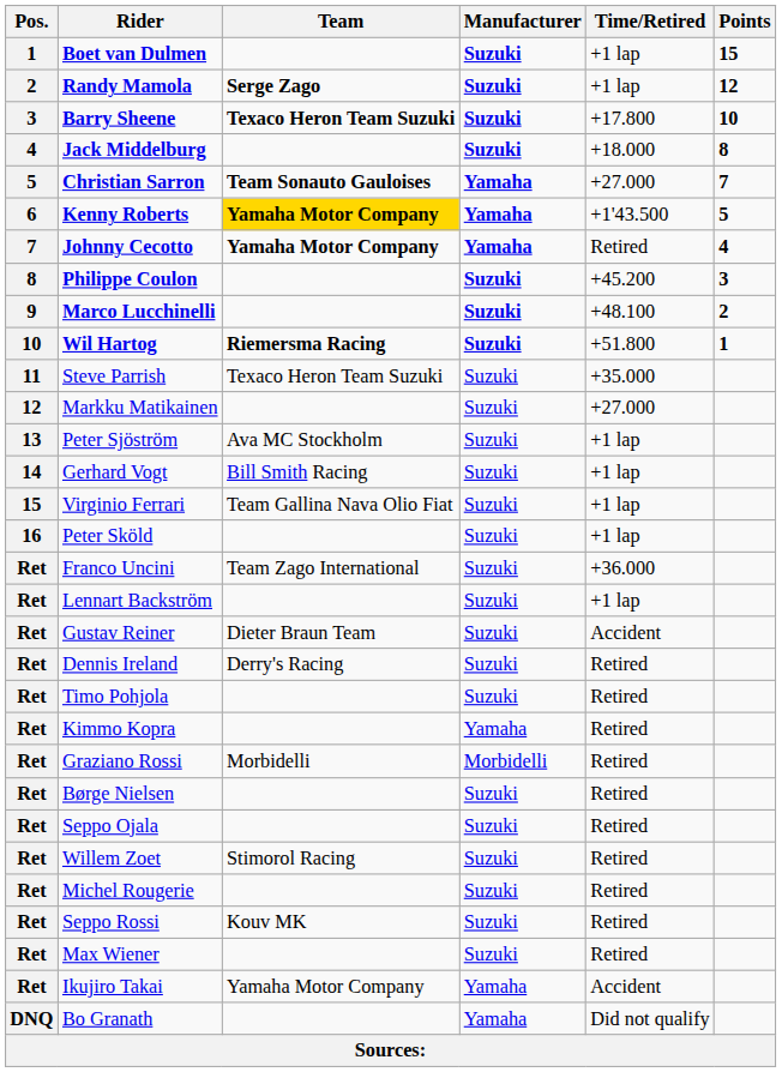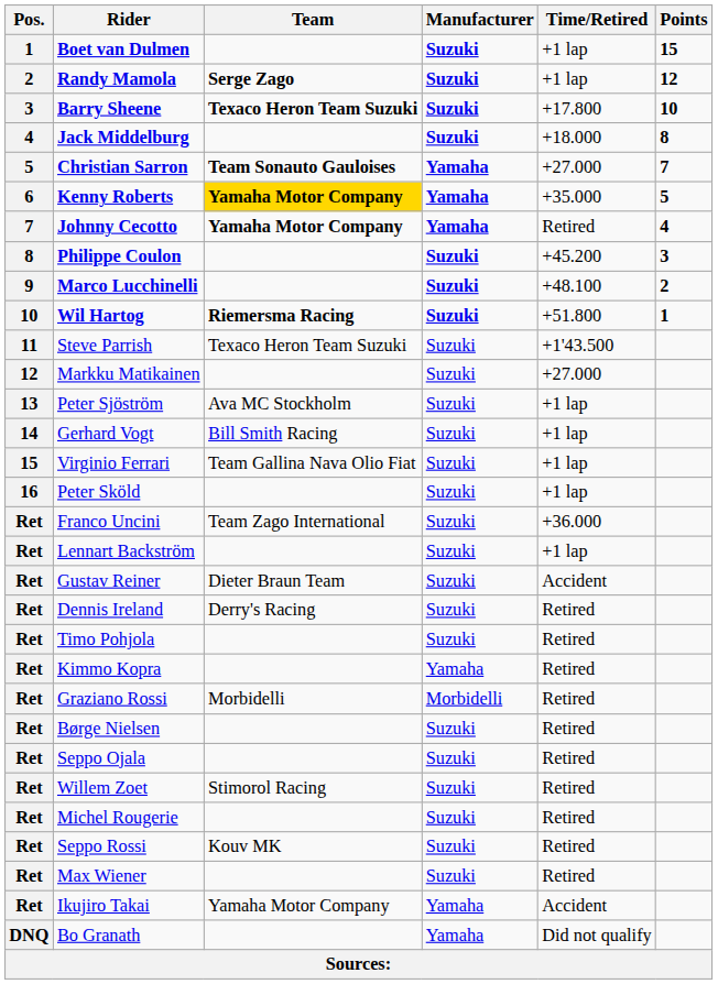 <table class="wikitable" style="font-size: 95%;">
 <tr>
 <th>Pos.</th>
 <th>Rider</th>
 <th>Team</th>
 <th>Manufacturer</th>
 <th>Time/Retired</th>
 <th>Points</th>
 </tr>
 <tr>
 <th>1</th>
 <td> <strong><a href='#'>Boet van Dulmen</a></strong></td>
 <td></td>
 <td><strong><a href='#'>Suzuki</a></strong></td>
 <td>+1 lap</td>
 <td><strong>15</strong></td>
 </tr>
 <tr>
 <th>2</th>
 <td> <strong><a href='#'>Randy Mamola</a></strong></td>
 <td><strong>Serge Zago</strong></td>
 <td><strong><a href='#'>Suzuki</a></strong></td>
 <td>+1 lap</td>
 <td><strong>12</strong></td>
 </tr>
 <tr>
 <th>3</th>
 <td> <strong><a href='#'>Barry Sheene</a></strong></td>
 <td><strong>Texaco Heron Team Suzuki</strong></td>
 <td><strong><a href='#'>Suzuki</a></strong></td>
 <td>+17.800</td>
 <td><strong>10</strong></td>
 </tr>
 <tr>
 <th>4</th>
 <td> <strong><a href='#'>Jack Middelburg</a></strong></td>
 <td></td>
 <td><strong><a href='#'>Suzuki</a></strong></td>
 <td>+18.000</td>
 <td><strong>8</strong></td>
 </tr>
 <tr>
 <th>5</th>
 <td> <strong><a href='#'>Christian Sarron</a></strong></td>
 <td><strong>Team Sonauto Gauloises</strong></td>
 <td><strong><a href='#'>Yamaha</a></strong></td>
 <td>+27.000</td>
 <td><strong>7</strong></td>
 </tr>
 <tr>
 <th>6</th>
 <td> <strong><a href='#'>Kenny Roberts</a></strong></td>
 <td style="background: gold;"><strong>Yamaha Motor Company</strong></td>
 <td><strong><a href='#'>Yamaha</a></strong></td>
-<td>+1'43.500</td>
+<td>+35.000</td>
 <td><strong>5</strong></td>
 </tr>
 <tr>
 <th>7</th>
 <td> <strong><a href='#'>Johnny Cecotto</a></strong></td>
 <td><strong>Yamaha Motor Company</strong></td>
 <td><strong><a href='#'>Yamaha</a></strong></td>
 <td>Retired</td>
 <td><strong>4</strong></td>
 </tr>
 <tr>
 <th>8</th>
 <td> <strong><a href='#'>Philippe Coulon</a></strong></td>
 <td></td>
 <td><strong><a href='#'>Suzuki</a></strong></td>
 <td>+45.200</td>
 <td><strong>3</strong></td>
 </tr>
 <tr>
 <th>9</th>
 <td> <strong><a href='#'>Marco Lucchinelli</a></strong></td>
 <td></td>
 <td><strong><a href='#'>Suzuki</a></strong></td>
 <td>+48.100</td>
 <td><strong>2</strong></td>
 </tr>
 <tr>
 <th>10</th>
 <td> <strong><a href='#'>Wil Hartog</a></strong></td>
 <td><strong>Riemersma Racing</strong></td>
 <td><strong><a href='#'>Suzuki</a></strong></td>
 <td>+51.800</td>
 <td><strong>1</strong></td>
 </tr>
 <tr>
 <th>11</th>
 <td> <a href='#'>Steve Parrish</a></td>
 <td>Texaco Heron Team Suzuki</td>
 <td><a href='#'>Suzuki</a></td>
-<td>+35.000</td>
+<td>+1'43.500</td>
 <td></td>
 </tr>
 <tr>
 <th>12</th>
 <td> <a href='#'>Markku Matikainen</a></td>
 <td></td>
 <td><a href='#'>Suzuki</a></td>
 <td>+27.000</td>
 <td></td>
 </tr>
 <tr>
 <th>13</th>
 <td> <a href='#'>Peter Sjöström</a></td>
 <td>Ava MC Stockholm</td>
 <td><a href='#'>Suzuki</a></td>
 <td>+1 lap</td>
 <td></td>
 </tr>
 <tr>
 <th>14</th>
 <td> <a href='#'>Gerhard Vogt</a></td>
 <td><a href='#'>Bill Smith</a> Racing</td>
 <td><a href='#'>Suzuki</a></td>
 <td>+1 lap</td>
 <td></td>
 </tr>
 <tr>
 <th>15</th>
 <td> <a href='#'>Virginio Ferrari</a></td>
 <td>Team Gallina Nava Olio Fiat</td>
 <td><a href='#'>Suzuki</a></td>
 <td>+1 lap</td>
 <td></td>
 </tr>
 <tr>
 <th>16</th>
 <td> <a href='#'>Peter Sköld</a></td>
 <td></td>
 <td><a href='#'>Suzuki</a></td>
 <td>+1 lap</td>
 <td></td>
 </tr>
 <tr>
 <th>Ret</th>
 <td> <a href='#'>Franco Uncini</a></td>
 <td>Team Zago International</td>
 <td><a href='#'>Suzuki</a></td>
 <td>+36.000</td>
 <td></td>
 </tr>
 <tr>
 <th>Ret</th>
 <td> <a href='#'>Lennart Backström</a></td>
 <td></td>
 <td><a href='#'>Suzuki</a></td>
 <td>+1 lap</td>
 <td></td>
 </tr>
 <tr>
 <th>Ret</th>
 <td> <a href='#'>Gustav Reiner</a></td>
 <td>Dieter Braun Team</td>
 <td><a href='#'>Suzuki</a></td>
 <td>Accident</td>
 <td></td>
 </tr>
 <tr>
 <th>Ret</th>
 <td> <a href='#'>Dennis Ireland</a></td>
 <td>Derry's Racing</td>
 <td><a href='#'>Suzuki</a></td>
 <td>Retired</td>
 <td></td>
 </tr>
 <tr>
 <th>Ret</th>
 <td> <a href='#'>Timo Pohjola</a></td>
 <td></td>
 <td><a href='#'>Suzuki</a></td>
 <td>Retired</td>
 <td></td>
 </tr>
 <tr>
 <th>Ret</th>
 <td> <a href='#'>Kimmo Kopra</a></td>
 <td></td>
 <td><a href='#'>Yamaha</a></td>
 <td>Retired</td>
 <td></td>
 </tr>
 <tr>
 <th>Ret</th>
 <td> <a href='#'>Graziano Rossi</a></td>
 <td>Morbidelli</td>
 <td><a href='#'>Morbidelli</a></td>
 <td>Retired</td>
 <td></td>
 </tr>
 <tr>
 <th>Ret</th>
 <td> <a href='#'>Børge Nielsen</a></td>
 <td></td>
 <td><a href='#'>Suzuki</a></td>
 <td>Retired</td>
 <td></td>
 </tr>
 <tr>
 <th>Ret</th>
 <td> <a href='#'>Seppo Ojala</a></td>
 <td></td>
 <td><a href='#'>Suzuki</a></td>
 <td>Retired</td>
 <td></td>
 </tr>
 <tr>
 <th>Ret</th>
 <td> <a href='#'>Willem Zoet</a></td>
 <td>Stimorol Racing</td>
 <td><a href='#'>Suzuki</a></td>
 <td>Retired</td>
 <td></td>
 </tr>
 <tr>
 <th>Ret</th>
 <td> <a href='#'>Michel Rougerie</a></td>
 <td></td>
 <td><a href='#'>Suzuki</a></td>
 <td>Retired</td>
 <td></td>
 </tr>
 <tr>
 <th>Ret</th>
 <td> <a href='#'>Seppo Rossi</a></td>
 <td>Kouv MK</td>
 <td><a href='#'>Suzuki</a></td>
 <td>Retired</td>
 <td></td>
 </tr>
 <tr>
 <th>Ret</th>
 <td> <a href='#'>Max Wiener</a></td>
 <td></td>
 <td><a href='#'>Suzuki</a></td>
 <td>Retired</td>
 <td></td>
 </tr>
 <tr>
 <th>Ret</th>
 <td> <a href='#'>Ikujiro Takai</a></td>
 <td>Yamaha Motor Company</td>
 <td><a href='#'>Yamaha</a></td>
 <td>Accident</td>
 <td></td>
 </tr>
 <tr>
 <th>DNQ</th>
 <td> <a href='#'>Bo Granath</a></td>
 <td></td>
 <td><a href='#'>Yamaha</a></td>
 <td>Did not qualify</td>
 <td></td>
 </tr>
 <tr>
 <th colspan=8>Sources: </th>
 </tr>
 </table>
